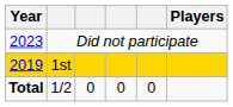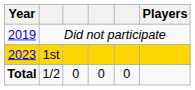 <table class="wikitable" style="text-align: center;">
 <tr>
 <th>Year</th>
 <th></th>
 <th width=25px></th>
 <th width=25px></th>
 <th width=25px></th>
 <th>Players</th>
 </tr>
 <tr>
-<td> <a href='#'>2023</a></td>
+<td> <a href='#'>2019</a></td>
 <td colspan=5><em>Did not participate</em></td>
 </tr>
 <tr valign="top" bgcolor=gold>
-<td> <a href='#'>2019</a></td>
+<td> <a href='#'>2023</a></td>
 <td>1st </td>
 <td></td>
 <td></td>
 <td></td>
 <td></td>
 </tr>
 <tr>
 <td><strong>Total</strong></td>
 <td>1/2</td>
 <td>0</td>
 <td>0</td>
 <td>0</td>
 <td></td>
 </tr>
 </table>
